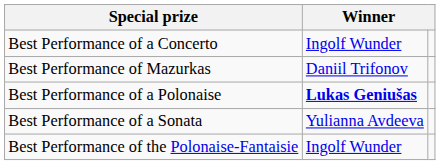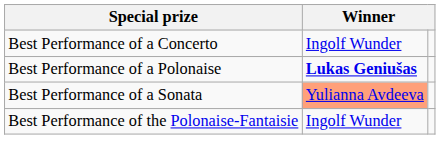 <table class="wikitable">
 <tr>
 <th>Special prize</th>
 <th colspan="2">Winner</th>
 </tr>
 <tr>
 <td>Best Performance of a Concerto</td>
 <td><a href='#'>Ingolf Wunder</a></td>
 <td></td>
 </tr>
 <tr>
-<td>Best Performance of Mazurkas</td>
-<td><a href='#'>Daniil Trifonov</a></td>
-<td></td>
-</tr>
-<tr>
 <td>Best Performance of a Polonaise</td>
 <td><strong><a href='#'>Lukas Geniušas</a></strong></td>
 <td><br></td>
 </tr>
 <tr>
 <td>Best Performance of a Sonata</td>
-<td><a href='#'>Yulianna Avdeeva</a></td>
+<td style="background: lightsalmon;"><a href='#'>Yulianna Avdeeva</a></td>
 <td></td>
 </tr>
 <tr>
 <td>Best Performance of the <a href='#'>Polonaise-Fantaisie</a></td>
 <td><a href='#'>Ingolf Wunder</a></td>
 <td></td>
 </tr>
 </table>
